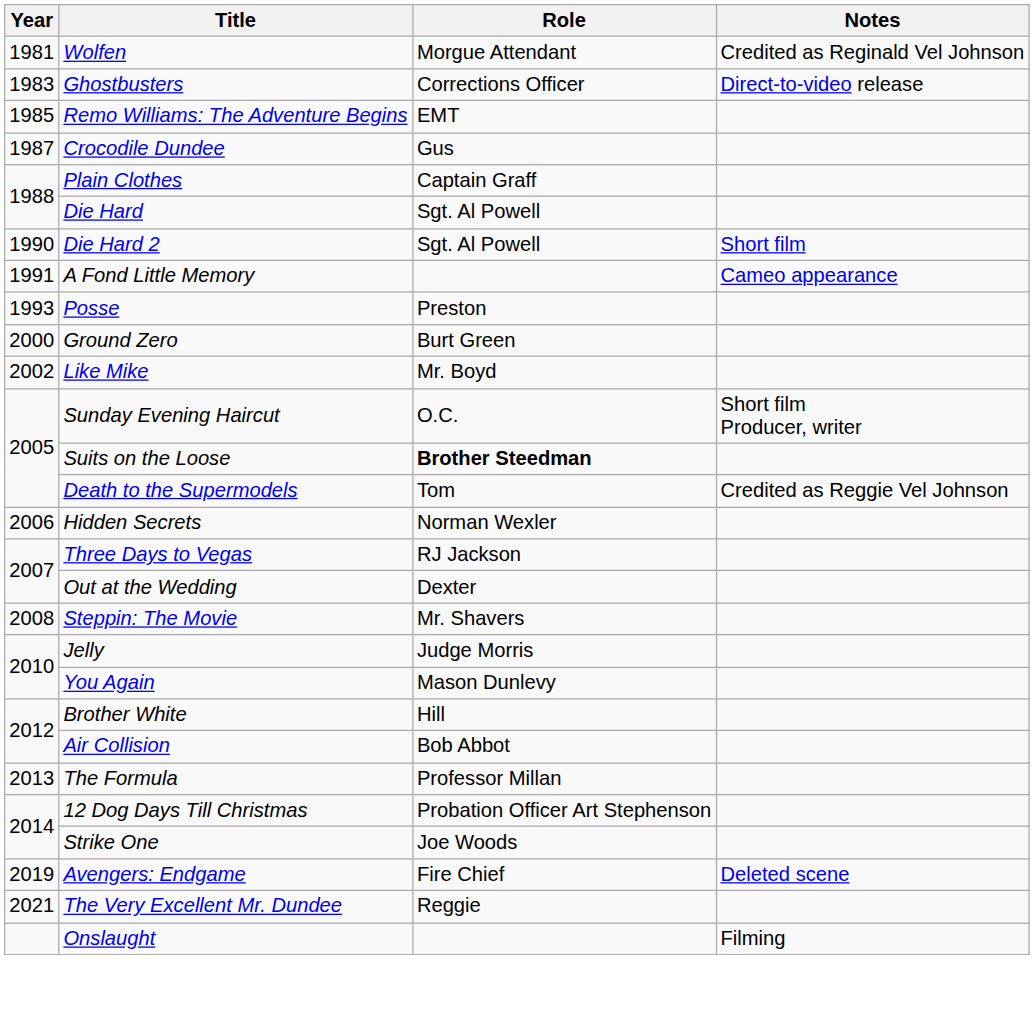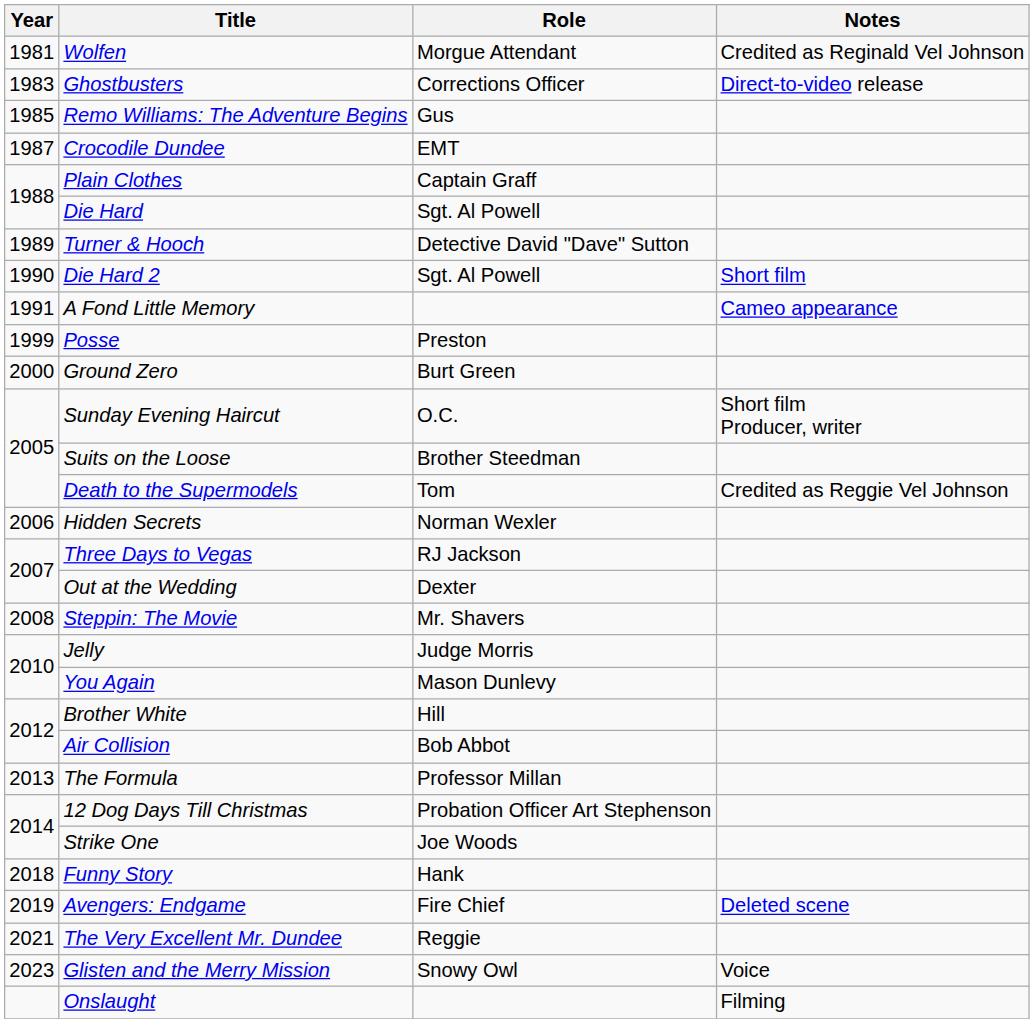 <table class="wikitable sortable">
 <tr>
 <th>Year</th>
 <th>Title</th>
 <th>Role</th>
 <th class="unsortable">Notes</th>
 </tr>
 <tr>
 <td>1981</td>
 <td><em><a href='#'>Wolfen</a></em></td>
 <td>Morgue Attendant</td>
 <td>Credited as Reginald Vel Johnson</td>
 </tr>
 <tr>
 <td>1983</td>
 <td><em><a href='#'>Ghostbusters</a></em></td>
 <td>Corrections Officer</td>
 <td><a href='#'>Direct-to-video</a> release</td>
 </tr>
 <tr>
 <td>1985</td>
 <td><em><a href='#'>Remo Williams: The Adventure Begins</a></em></td>
-<td>EMT</td>
+<td>Gus</td>
 <td></td>
 </tr>
 <tr>
 <td>1987</td>
 <td><em><a href='#'>Crocodile Dundee</a></em></td>
-<td>Gus</td>
+<td>EMT</td>
 <td></td>
 </tr>
 <tr>
 <td rowspan=2>1988</td>
 <td><em><a href='#'>Plain Clothes</a></em></td>
 <td>Captain Graff</td>
 <td></td>
 </tr>
 <tr>
 <td><em><a href='#'>Die Hard</a></em></td>
 <td>Sgt. Al Powell</td>
+<td></td>
+</tr>
+<tr>
+<td>1989</td>
+<td><em><a href='#'>Turner & Hooch</a></em></td>
+<td>Detective David "Dave" Sutton</td>
 <td></td>
 </tr>
 <tr>
 <td>1990</td>
 <td><em><a href='#'>Die Hard 2</a></em></td>
 <td>Sgt. Al Powell</td>
 <td><a href='#'>Short film</a></td>
 </tr>
 <tr>
 <td>1991</td>
 <td><em>A Fond Little Memory</em></td>
 <td></td>
 <td><a href='#'>Cameo appearance</a></td>
 </tr>
 <tr>
-<td>1993</td>
+<td>1999</td>
 <td><em><a href='#'>Posse</a></em></td>
 <td>Preston</td>
 <td></td>
 </tr>
 <tr>
 <td>2000</td>
 <td><em>Ground Zero</em></td>
 <td>Burt Green</td>
 <td></td>
 </tr>
 <tr>
-<td>2002</td>
-<td><em><a href='#'>Like Mike</a></em></td>
-<td>Mr. Boyd</td>
-<td></td>
-</tr>
-<tr>
 <td rowspan=3>2005</td>
 <td><em>Sunday Evening Haircut</em></td>
 <td>O.C.</td>
 <td>Short film<br>Producer, writer</td>
 </tr>
 <tr>
 <td><em>Suits on the Loose</em></td>
-<td><strong>Brother Steedman</strong></td>
+<td>Brother Steedman</td>
 <td></td>
 </tr>
 <tr>
 <td><em><a href='#'>Death to the Supermodels</a></em></td>
 <td>Tom</td>
 <td>Credited as Reggie Vel Johnson</td>
 </tr>
 <tr>
 <td>2006</td>
 <td><em>Hidden Secrets</em></td>
 <td>Norman Wexler</td>
 <td></td>
 </tr>
 <tr>
 <td rowspan=2>2007</td>
 <td><em><a href='#'>Three Days to Vegas</a></em></td>
 <td>RJ Jackson</td>
 <td></td>
 </tr>
 <tr>
 <td><em>Out at the Wedding</em></td>
 <td>Dexter</td>
 <td></td>
 </tr>
 <tr>
 <td>2008</td>
 <td><em><a href='#'>Steppin: The Movie</a></em></td>
 <td>Mr. Shavers</td>
 <td></td>
 </tr>
 <tr>
 <td rowspan=2>2010</td>
 <td><em>Jelly</em></td>
 <td>Judge Morris</td>
 <td></td>
 </tr>
 <tr>
 <td><em><a href='#'>You Again</a></em></td>
 <td>Mason Dunlevy</td>
 <td></td>
 </tr>
 <tr>
 <td rowspan=2>2012</td>
 <td><em>Brother White</em></td>
 <td>Hill</td>
 <td></td>
 </tr>
 <tr>
 <td><em><a href='#'>Air Collision</a></em></td>
 <td>Bob Abbot</td>
 <td></td>
 </tr>
 <tr>
 <td>2013</td>
 <td><em>The Formula</em></td>
 <td>Professor Millan</td>
 <td></td>
 </tr>
 <tr>
 <td rowspan=2>2014</td>
 <td><em>12 Dog Days Till Christmas</em></td>
 <td>Probation Officer Art Stephenson</td>
 <td></td>
 </tr>
 <tr>
 <td><em>Strike One</em></td>
 <td>Joe Woods</td>
 <td></td>
 </tr>
 <tr>
+<td>2018</td>
+<td><em><a href='#'>Funny Story</a></em></td>
+<td>Hank</td>
+<td></td>
+</tr>
+<tr>
 <td>2019</td>
 <td><em><a href='#'>Avengers: Endgame</a></em></td>
 <td>Fire Chief</td>
 <td><a href='#'>Deleted scene</a></td>
 </tr>
 <tr>
 <td>2021</td>
 <td><em><a href='#'>The Very Excellent Mr. Dundee</a></em></td>
 <td>Reggie</td>
 <td></td>
 </tr>
 <tr>
+<td>2023</td>
+<td><em><a href='#'>Glisten and the Merry Mission</a></em></td>
+<td>Snowy Owl</td>
+<td>Voice</td>
+</tr>
+<tr>
 <td></td>
 <td><em><a href='#'>Onslaught</a></em></td>
 <td></td>
 <td>Filming</td>
 </tr>
 </table>
